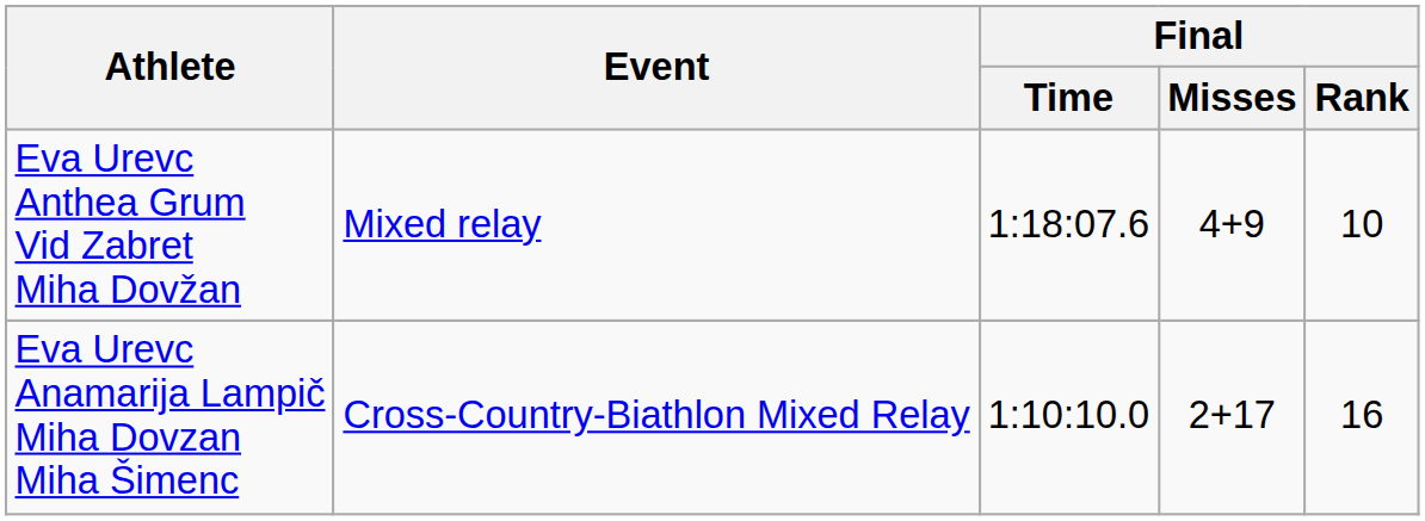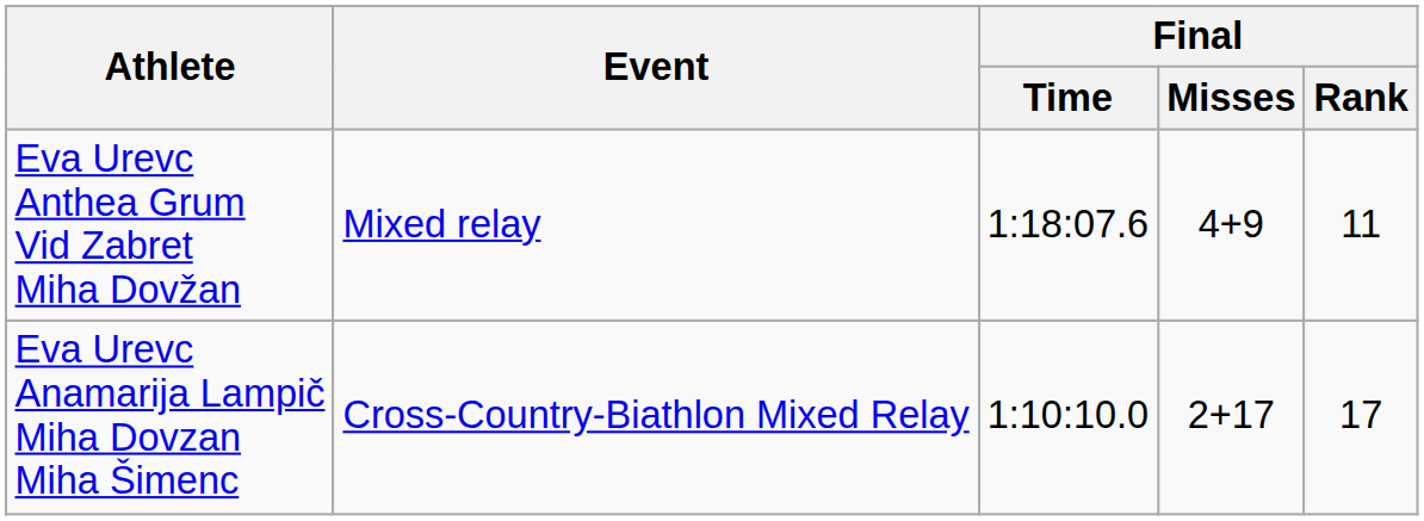 <table class="wikitable">
 <tr>
 <th rowspan="2">Athlete</th>
 <th rowspan="2">Event</th>
 <th colspan="3">Final</th>
 </tr>
 <tr>
 <th>Time</th>
 <th>Misses</th>
 <th>Rank</th>
 </tr>
 <tr>
 <td><a href='#'>Eva Urevc</a><br><a href='#'>Anthea Grum</a><br><a href='#'>Vid Zabret</a><br><a href='#'>Miha Dovžan</a></td>
 <td><a href='#'>Mixed relay</a></td>
 <td align="center">1:18:07.6</td>
 <td align="center">4+9</td>
-<td align="center">10</td>
+<td align="center">11</td>
 </tr>
 <tr>
 <td><a href='#'>Eva Urevc</a><br><a href='#'>Anamarija Lampič</a><br><a href='#'>Miha Dovzan</a><br><a href='#'>Miha Šimenc</a></td>
 <td><a href='#'>Cross-Country-Biathlon Mixed Relay</a></td>
 <td align="center">1:10:10.0</td>
 <td align="center">2+17</td>
-<td align="center">16</td>
+<td align="center">17</td>
 </tr>
 </table>
